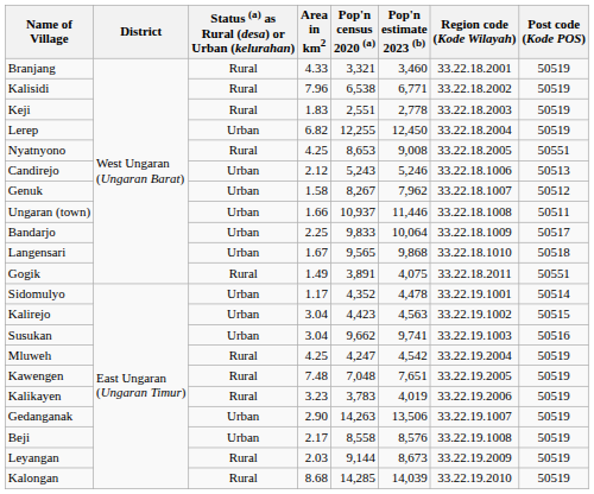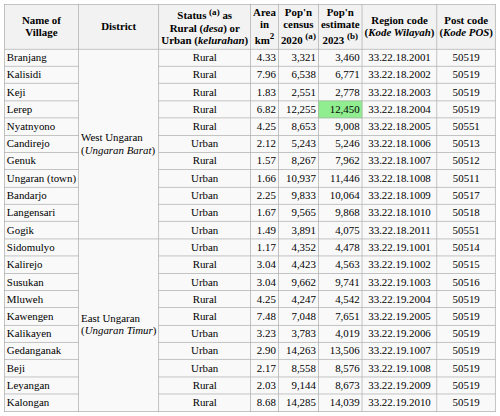 <table class="sortable wikitable">
 <tr>
 <th>Name of <br>Village</th>
 <th>District</th>
 <th>Status <sup>(a)</sup> as <br>Rural (<em>desa</em>) or <br>Urban (<em>kelurahan</em>)</th>
 <th>Area<br>in<br>km<sup>2</sup></th>
 <th>Pop'n<br>census<br>2020 <sup>(a)</sup></th>
 <th>Pop'n<br>estimate<br>2023 <sup>(b)</sup></th>
 <th>Region code <br> (<em>Kode Wilayah</em>)</th>
 <th>Post code <br>(<em>Kode POS</em>)</th>
 </tr>
 <tr>
 <td>Branjang</td>
 <td rowspan="11">West Ungaran<br>(<em>Ungaran Barat</em>)</td>
 <td align="center">Rural</td>
 <td align="right">4.33</td>
 <td align="right">3,321</td>
 <td align="right">3,460</td>
 <td align="center">33.22.18.2001</td>
 <td align="center">50519</td>
 </tr>
 <tr>
 <td>Kalisidi</td>
 <td align="center">Rural</td>
 <td align="right">7.96</td>
 <td align="right">6,538</td>
 <td align="right">6,771</td>
 <td align="center">33.22.18.2002</td>
 <td align="center">50519</td>
 </tr>
 <tr>
 <td>Keji</td>
 <td align="center">Rural</td>
 <td align="right">1.83</td>
 <td align="right">2,551</td>
 <td align="right">2,778</td>
 <td align="center">33.22.18.2003</td>
 <td align="center">50519</td>
 </tr>
 <tr>
 <td>Lerep</td>
-<td align="center">Urban</td>
+<td align="center">Rural</td>
 <td align="right">6.82</td>
 <td align="right">12,255</td>
-<td align="right">12,450</td>
+<td align="right" style="background: lightgreen;">12,450</td>
 <td align="center">33.22.18.2004</td>
 <td align="center">50519</td>
 </tr>
 <tr>
 <td>Nyatnyono</td>
 <td align="center">Rural</td>
 <td align="right">4.25</td>
 <td align="right">8,653</td>
 <td align="right">9,008</td>
 <td align="center">33.22.18.2005</td>
 <td align="center">50551</td>
 </tr>
 <tr>
 <td>Candirejo</td>
 <td align="center">Urban</td>
 <td align="right">2.12</td>
 <td align="right">5,243</td>
 <td align="right">5,246</td>
 <td align="center">33.22.18.1006</td>
 <td align="center">50513</td>
 </tr>
 <tr>
 <td>Genuk</td>
-<td align="center">Urban</td>
-<td align="right">1.58</td>
+<td align="center">Rural</td>
+<td align="right">1.57</td>
 <td align="right">8,267</td>
 <td align="right">7,962</td>
 <td align="center">33.22.18.1007</td>
 <td align="center">50512</td>
 </tr>
 <tr>
 <td>Ungaran (town)</td>
 <td align="center">Urban</td>
 <td align="right">1.66</td>
 <td align="right">10,937</td>
 <td align="right">11,446</td>
 <td align="center">33.22.18.1008</td>
 <td align="center">50511</td>
 </tr>
 <tr>
 <td>Bandarjo</td>
 <td align="center">Urban</td>
 <td align="right">2.25</td>
 <td align="right">9,833</td>
 <td align="right">10,064</td>
 <td align="center">33.22.18.1009</td>
 <td align="center">50517</td>
 </tr>
 <tr>
 <td>Langensari</td>
 <td align="center">Urban</td>
 <td align="right">1.67</td>
 <td align="right">9,565</td>
 <td align="right">9,868</td>
 <td align="center">33.22.18.1010</td>
 <td align="center">50518</td>
 </tr>
 <tr>
 <td>Gogik</td>
-<td align="center">Rural</td>
+<td align="center">Urban</td>
 <td align="right">1.49</td>
 <td align="right">3,891</td>
 <td align="right">4,075</td>
 <td align="center">33.22.18.2011</td>
 <td align="center">50551</td>
 </tr>
 <tr>
 <td>Sidomulyo</td>
 <td rowspan="10">East Ungaran<br>(<em>Ungaran Timur</em>)</td>
 <td align="center">Urban</td>
 <td align="right">1.17</td>
 <td align="right">4,352</td>
 <td align="right">4,478</td>
 <td align="center">33.22.19.1001</td>
 <td align="center">50514</td>
 </tr>
 <tr>
 <td>Kalirejo</td>
-<td align="center">Urban</td>
+<td align="center">Rural</td>
 <td align="right">3.04</td>
 <td align="right">4,423</td>
 <td align="right">4,563</td>
 <td align="center">33.22.19.1002</td>
 <td align="center">50515</td>
 </tr>
 <tr>
 <td>Susukan</td>
 <td align="center">Urban</td>
 <td align="right">3.04</td>
 <td align="right">9,662</td>
 <td align="right">9,741</td>
 <td align="center">33.22.19.1003</td>
 <td align="center">50516</td>
 </tr>
 <tr>
 <td>Mluweh</td>
 <td align="center">Rural</td>
 <td align="right">4.25</td>
 <td align="right">4,247</td>
 <td align="right">4,542</td>
 <td align="center">33.22.19.2004</td>
 <td align="center">50519</td>
 </tr>
 <tr>
 <td>Kawengen</td>
 <td align="center">Rural</td>
 <td align="right">7.48</td>
 <td align="right">7,048</td>
 <td align="right">7,651</td>
 <td align="center">33.22.19.2005</td>
 <td align="center">50519</td>
 </tr>
 <tr>
 <td>Kalikayen</td>
-<td align="center">Rural</td>
+<td align="center">Urban</td>
 <td align="right">3.23</td>
 <td align="right">3,783</td>
 <td align="right">4,019</td>
 <td align="center">33.22.19.2006</td>
 <td align="center">50519</td>
 </tr>
 <tr>
 <td>Gedanganak</td>
 <td align="center">Urban</td>
 <td align="right">2.90</td>
 <td align="right">14,263</td>
 <td align="right">13,506</td>
 <td align="center">33.22.19.1007</td>
 <td align="center">50519</td>
 </tr>
 <tr>
 <td>Beji</td>
 <td align="center">Urban</td>
 <td align="right">2.17</td>
 <td align="right">8,558</td>
 <td align="right">8,576</td>
 <td align="center">33.22.19.1008</td>
 <td align="center">50519</td>
 </tr>
 <tr>
 <td>Leyangan</td>
 <td align="center">Rural</td>
 <td align="right">2.03</td>
 <td align="right">9,144</td>
 <td align="right">8,673</td>
 <td align="center">33.22.19.2009</td>
 <td align="center">50519</td>
 </tr>
 <tr>
 <td>Kalongan</td>
 <td align="center">Rural</td>
 <td align="right">8.68</td>
 <td align="right">14,285</td>
 <td align="right">14,039</td>
 <td align="center">33.22.19.2010</td>
 <td align="center">50519</td>
 </tr>
 </table>
